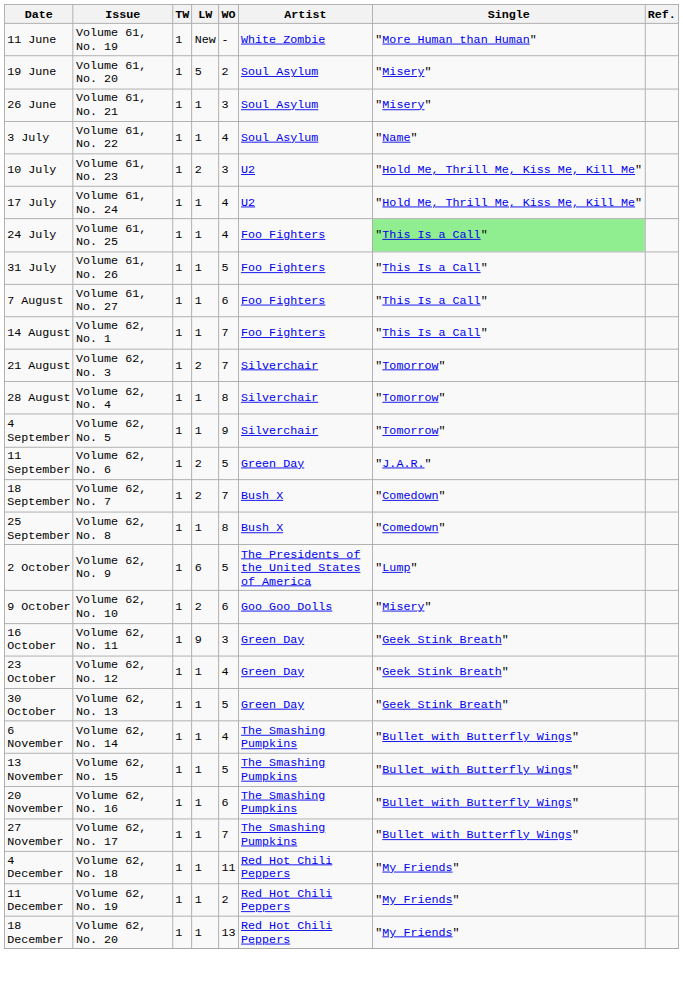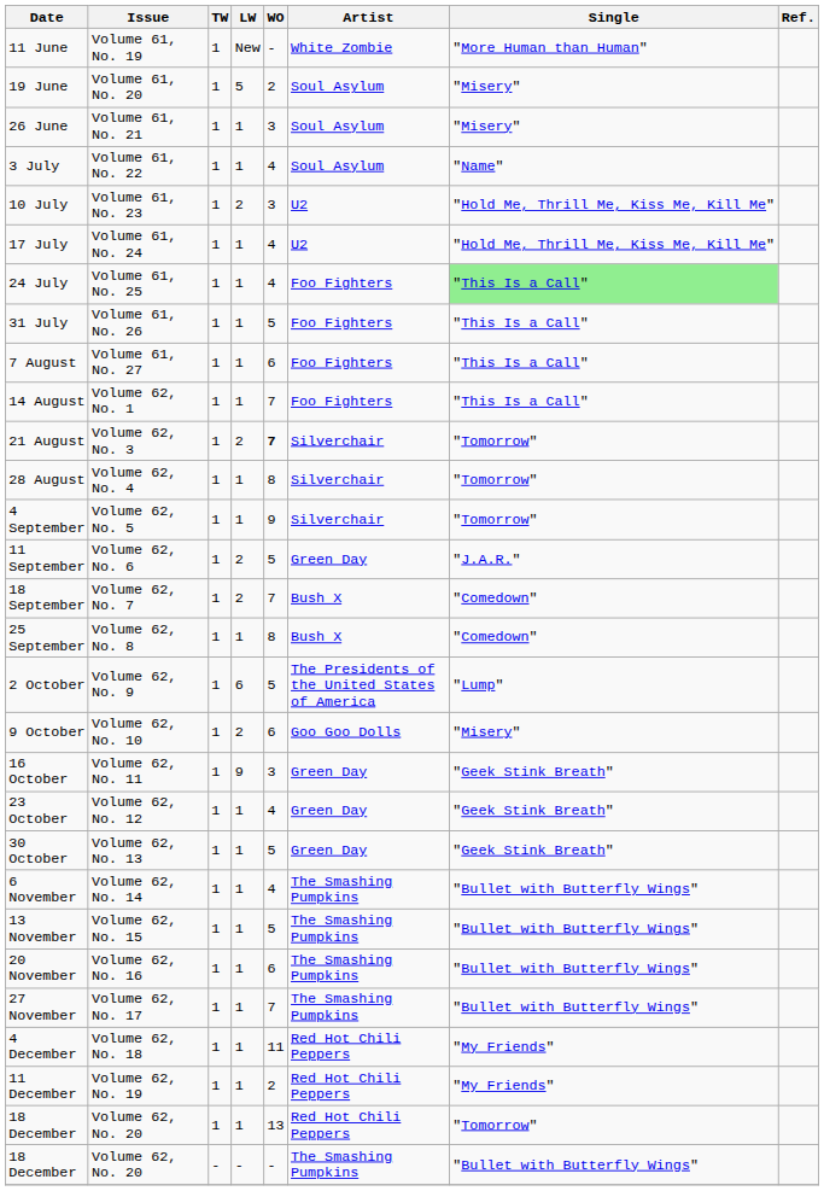 <table class="wikitable sortable">
 <tr>
 <th style="width:5em">Date</th>
 <th style="width:8em">Issue</th>
 <th style="">TW</th>
 <th style="">LW</th>
 <th style="">WO</th>
 <th style="width:11em">Artist</th>
 <th style="">Single</th>
 <th style="width:1em">Ref. </th>
 </tr>
 <tr>
 <td rowspan="1">11 June</td>
 <td>Volume 61, No. 19</td>
 <td>1</td>
 <td>New</td>
 <td>-</td>
 <td><a href='#'>White Zombie</a></td>
 <td>"<a href='#'>More Human than Human</a>"</td>
 <td></td>
 </tr>
 <tr>
 <td rowspan="1">19 June</td>
 <td>Volume 61, No. 20</td>
 <td>1</td>
 <td>5</td>
 <td>2</td>
 <td><a href='#'>Soul Asylum</a></td>
 <td>"<a href='#'>Misery</a>"</td>
 <td></td>
 </tr>
 <tr>
 <td rowspan="1">26 June</td>
 <td>Volume 61, No. 21</td>
 <td>1</td>
 <td>1</td>
 <td>3</td>
 <td><a href='#'>Soul Asylum</a></td>
 <td>"<a href='#'>Misery</a>"</td>
 <td></td>
 </tr>
 <tr>
 <td rowspan="1">3 July</td>
 <td>Volume 61, No. 22</td>
 <td>1</td>
 <td>1</td>
 <td>4</td>
 <td><a href='#'>Soul Asylum</a></td>
 <td>"<a href='#'>Name</a>"</td>
 <td></td>
 </tr>
 <tr>
 <td rowspan="1">10 July</td>
 <td>Volume 61, No. 23</td>
 <td>1</td>
 <td>2</td>
 <td>3</td>
 <td><a href='#'>U2</a></td>
 <td>"<a href='#'>Hold Me, Thrill Me, Kiss Me, Kill Me</a>"</td>
 <td></td>
 </tr>
 <tr>
 <td rowspan="1">17 July</td>
 <td>Volume 61, No. 24</td>
 <td>1</td>
 <td>1</td>
 <td>4</td>
 <td><a href='#'>U2</a></td>
 <td>"<a href='#'>Hold Me, Thrill Me, Kiss Me, Kill Me</a>"</td>
 <td></td>
 </tr>
 <tr>
 <td rowspan="1">24 July</td>
 <td>Volume 61, No. 25</td>
 <td>1</td>
 <td>1</td>
 <td>4</td>
 <td><a href='#'>Foo Fighters</a></td>
 <td style="background: lightgreen;">"<a href='#'>This Is a Call</a>"</td>
 <td></td>
 </tr>
 <tr>
 <td rowspan="1">31 July</td>
 <td>Volume 61, No. 26</td>
 <td>1</td>
 <td>1</td>
 <td>5</td>
 <td><a href='#'>Foo Fighters</a></td>
 <td>"<a href='#'>This Is a Call</a>"</td>
 <td></td>
 </tr>
 <tr>
 <td rowspan="1">7 August</td>
 <td>Volume 61, No. 27</td>
 <td>1</td>
 <td>1</td>
 <td>6</td>
 <td><a href='#'>Foo Fighters</a></td>
 <td>"<a href='#'>This Is a Call</a>"</td>
 <td></td>
 </tr>
 <tr>
 <td rowspan="1">14 August</td>
 <td>Volume 62, No. 1</td>
 <td>1</td>
 <td>1</td>
 <td>7</td>
 <td><a href='#'>Foo Fighters</a></td>
 <td>"<a href='#'>This Is a Call</a>"</td>
 <td></td>
 </tr>
 <tr>
 <td rowspan="1">21 August</td>
 <td>Volume 62, No. 3</td>
 <td>1</td>
 <td>2</td>
-<td>7</td>
+<td><strong>7</strong></td>
 <td><a href='#'>Silverchair</a></td>
 <td>"<a href='#'>Tomorrow</a>"</td>
 <td></td>
 </tr>
 <tr>
 <td rowspan="1">28 August</td>
 <td>Volume 62, No. 4</td>
 <td>1</td>
 <td>1</td>
 <td>8</td>
 <td><a href='#'>Silverchair</a></td>
 <td>"<a href='#'>Tomorrow</a>"</td>
 <td></td>
 </tr>
 <tr>
 <td rowspan="1">4 September</td>
 <td>Volume 62, No. 5</td>
 <td>1</td>
 <td>1</td>
 <td>9</td>
 <td><a href='#'>Silverchair</a></td>
 <td>"<a href='#'>Tomorrow</a>"</td>
 <td></td>
 </tr>
 <tr>
 <td rowspan="1">11 September</td>
 <td>Volume 62, No. 6</td>
 <td>1</td>
 <td>2</td>
 <td>5</td>
 <td><a href='#'>Green Day</a></td>
 <td>"<a href='#'>J.A.R.</a>"</td>
 <td></td>
 </tr>
 <tr>
 <td rowspan="1">18 September</td>
 <td>Volume 62, No. 7</td>
 <td>1</td>
 <td>2</td>
 <td>7</td>
 <td><a href='#'>Bush X</a></td>
 <td>"<a href='#'>Comedown</a>"</td>
 <td></td>
 </tr>
 <tr>
 <td rowspan="1">25 September</td>
 <td>Volume 62, No. 8</td>
 <td>1</td>
 <td>1</td>
 <td>8</td>
 <td><a href='#'>Bush X</a></td>
 <td>"<a href='#'>Comedown</a>"</td>
 <td></td>
 </tr>
 <tr>
 <td rowspan="1">2 October</td>
 <td>Volume 62, No. 9</td>
 <td>1</td>
 <td>6</td>
 <td>5</td>
 <td><a href='#'>The Presidents of the United States of America</a></td>
 <td>"<a href='#'>Lump</a>"</td>
 <td></td>
 </tr>
 <tr>
 <td rowspan="1">9 October</td>
 <td>Volume 62, No. 10</td>
 <td>1</td>
 <td>2</td>
 <td>6</td>
 <td><a href='#'>Goo Goo Dolls</a></td>
 <td>"<a href='#'>Misery</a>"</td>
 <td></td>
 </tr>
 <tr>
 <td rowspan="1">16 October</td>
 <td>Volume 62, No. 11</td>
 <td>1</td>
 <td>9</td>
 <td>3</td>
 <td><a href='#'>Green Day</a></td>
 <td>"<a href='#'>Geek Stink Breath</a>"</td>
 <td></td>
 </tr>
 <tr>
 <td rowspan="1">23 October</td>
 <td>Volume 62, No. 12</td>
 <td>1</td>
 <td>1</td>
 <td>4</td>
 <td><a href='#'>Green Day</a></td>
 <td>"<a href='#'>Geek Stink Breath</a>"</td>
 <td></td>
 </tr>
 <tr>
 <td rowspan="1">30 October</td>
 <td>Volume 62, No. 13</td>
 <td>1</td>
 <td>1</td>
 <td>5</td>
 <td><a href='#'>Green Day</a></td>
 <td>"<a href='#'>Geek Stink Breath</a>"</td>
 <td></td>
 </tr>
 <tr>
 <td rowspan="1">6 November</td>
 <td>Volume 62, No. 14</td>
 <td>1</td>
 <td>1</td>
 <td>4</td>
 <td><a href='#'>The Smashing Pumpkins</a></td>
 <td>"<a href='#'>Bullet with Butterfly Wings</a>"</td>
 <td></td>
 </tr>
 <tr>
 <td rowspan="1">13 November</td>
 <td>Volume 62, No. 15</td>
 <td>1</td>
 <td>1</td>
 <td>5</td>
 <td><a href='#'>The Smashing Pumpkins</a></td>
 <td>"<a href='#'>Bullet with Butterfly Wings</a>"</td>
 <td></td>
 </tr>
 <tr>
 <td rowspan="1">20 November</td>
 <td>Volume 62, No. 16</td>
 <td>1</td>
 <td>1</td>
 <td>6</td>
 <td><a href='#'>The Smashing Pumpkins</a></td>
 <td>"<a href='#'>Bullet with Butterfly Wings</a>"</td>
 <td></td>
 </tr>
 <tr>
 <td rowspan="1">27 November</td>
 <td>Volume 62, No. 17</td>
 <td>1</td>
 <td>1</td>
 <td>7</td>
 <td><a href='#'>The Smashing Pumpkins</a></td>
 <td>"<a href='#'>Bullet with Butterfly Wings</a>"</td>
 <td></td>
 </tr>
 <tr>
 <td rowspan="1">4 December</td>
 <td>Volume 62, No. 18</td>
 <td>1</td>
 <td>1</td>
 <td>11</td>
 <td><a href='#'>Red Hot Chili Peppers</a></td>
 <td>"<a href='#'>My Friends</a>"</td>
 <td></td>
 </tr>
 <tr>
 <td rowspan="1">11 December</td>
 <td>Volume 62, No. 19</td>
 <td>1</td>
 <td>1</td>
 <td>2</td>
 <td><a href='#'>Red Hot Chili Peppers</a></td>
 <td>"<a href='#'>My Friends</a>"</td>
 <td></td>
 </tr>
 <tr>
 <td rowspan="1">18 December</td>
 <td>Volume 62, No. 20</td>
 <td>1</td>
 <td>1</td>
 <td>13</td>
 <td><a href='#'>Red Hot Chili Peppers</a></td>
-<td>"<a href='#'>My Friends</a>"</td>
+<td>"<a href='#'>Tomorrow</a>"</td>
+<td></td>
+</tr>
+<tr>
+<td rowspan="1">18 December</td>
+<td>Volume 62, No. 20</td>
+<td>-</td>
+<td>-</td>
+<td>-</td>
+<td><a href='#'>The Smashing Pumpkins</a></td>
+<td>"<a href='#'>Bullet with Butterfly Wings</a>"</td>
 <td></td>
 </tr>
 <tr>
 </tr>
 </table>
